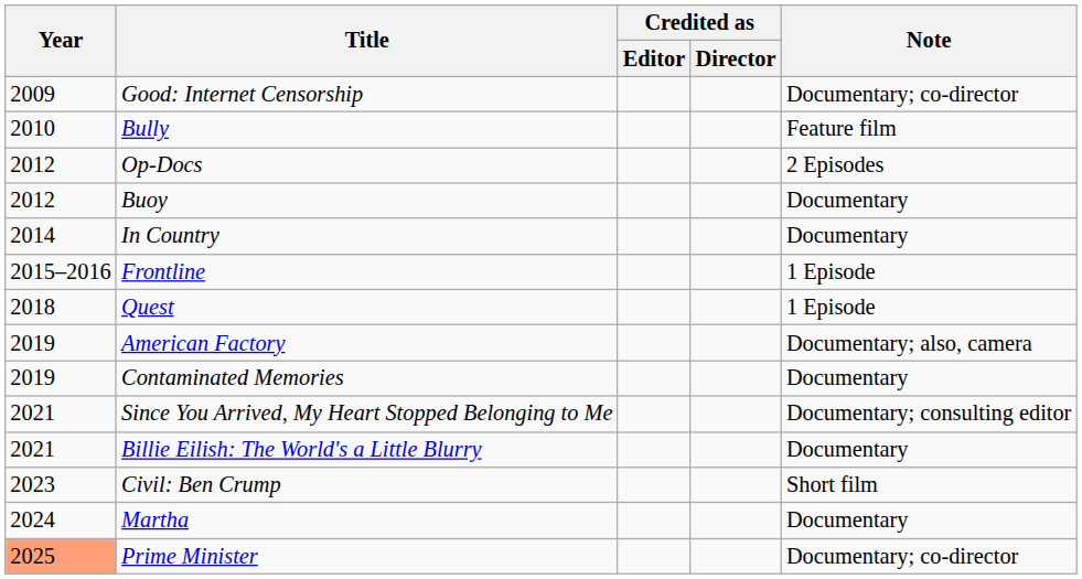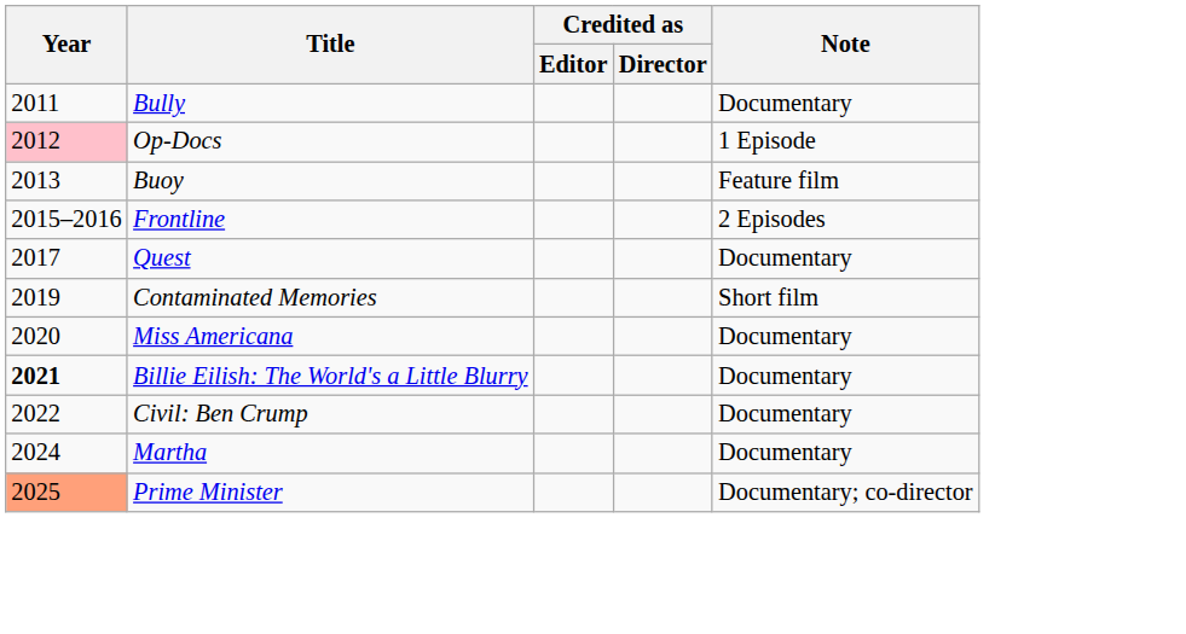 <table class="wikitable" style="margin-right:auto">
 <tr>
 <th rowspan="2">Year</th>
 <th rowspan="2">Title</th>
 <th colspan="2">Credited as</th>
 <th rowspan="2">Note</th>
 </tr>
 <tr>
 <th>Editor</th>
 <th>Director</th>
 </tr>
 <tr>
-<td>2009</td>
-<td><em>Good: Internet Censorship</em></td>
-<td></td>
-<td></td>
-<td>Documentary; co-director</td>
-</tr>
-<tr>
-<td>2010</td>
+<td>2011</td>
 <td><em><a href='#'>Bully</a></em></td>
-<td></td>
-<td></td>
-<td>Feature film</td>
-</tr>
-<tr>
-<td>2012</td>
-<td><em>Op-Docs</em></td>
-<td></td>
-<td></td>
-<td>2 Episodes</td>
-</tr>
-<tr>
-<td>2012</td>
-<td><em>Buoy</em></td>
 <td></td>
 <td></td>
 <td>Documentary</td>
 </tr>
 <tr>
-<td>2014</td>
-<td><em>In Country</em></td>
+<td style="background: pink;">2012</td>
+<td><em>Op-Docs</em></td>
 <td></td>
 <td></td>
-<td>Documentary</td>
+<td>1 Episode</td>
+</tr>
+<tr>
+<td>2013</td>
+<td><em>Buoy</em></td>
+<td></td>
+<td></td>
+<td>Feature film</td>
 </tr>
 <tr>
 <td>2015–2016</td>
 <td><em><a href='#'>Frontline</a></em></td>
 <td></td>
 <td></td>
-<td>1 Episode</td>
+<td>2 Episodes</td>
 </tr>
 <tr>
-<td>2018</td>
+<td>2017</td>
 <td><em><a href='#'>Quest</a></em></td>
 <td></td>
 <td></td>
-<td>1 Episode</td>
-</tr>
-<tr>
-<td>2019</td>
-<td><em><a href='#'>American Factory</a></em></td>
-<td></td>
-<td></td>
-<td>Documentary; also, camera</td>
+<td>Documentary</td>
 </tr>
 <tr>
 <td>2019</td>
 <td><em>Contaminated Memories</em></td>
 <td></td>
 <td></td>
+<td>Short film</td>
+</tr>
+<tr>
+<td>2020</td>
+<td><em><a href='#'>Miss Americana</a></em></td>
+<td></td>
+<td></td>
 <td>Documentary</td>
 </tr>
 <tr>
-<td>2021</td>
-<td><em>Since You Arrived, My Heart Stopped Belonging to Me</em></td>
-<td></td>
-<td></td>
-<td>Documentary; consulting editor</td>
-</tr>
-<tr>
-<td>2021</td>
+<td><strong>2021</strong></td>
 <td><em><a href='#'>Billie Eilish: The World's a Little Blurry</a></em></td>
 <td></td>
 <td></td>
 <td>Documentary</td>
 </tr>
 <tr>
-<td>2023</td>
+<td>2022</td>
 <td><em>Civil: Ben Crump</em></td>
 <td></td>
 <td></td>
-<td>Short film</td>
+<td>Documentary</td>
 </tr>
 <tr>
 <td>2024</td>
 <td><em><a href='#'>Martha</a></em></td>
 <td></td>
 <td></td>
 <td>Documentary</td>
 </tr>
 <tr>
 <td style="background: lightsalmon;">2025</td>
 <td><em><a href='#'>Prime Minister</a></em></td>
 <td></td>
 <td></td>
 <td>Documentary; co-director</td>
 </tr>
 </table>
